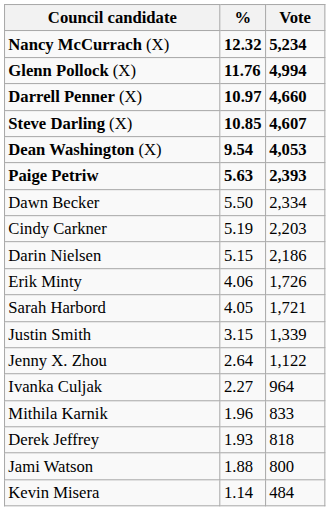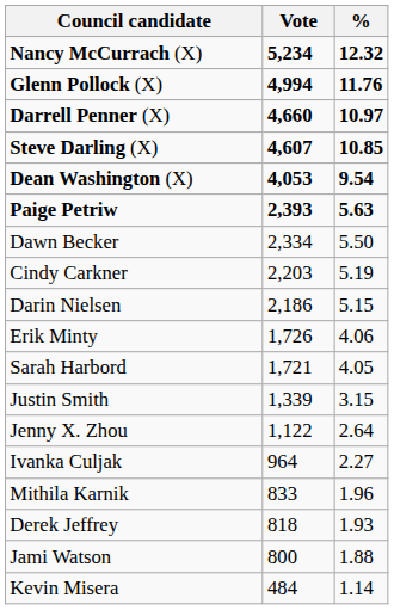 <table class="wikitable">
 <tr>
 <th width="200px">Council candidate</th>
+<th width="50px">Vote</th>
 <th width="30px">%</th>
-<th width="50px">Vote</th>
 </tr>
 <tr>
 <td><strong>Nancy McCurrach</strong> (X) </td>
+<td><strong>5,234</strong></td>
 <td><strong>12.32</strong></td>
-<td><strong>5,234</strong></td>
 </tr>
 <tr>
 <td><strong>Glenn Pollock</strong> (X) </td>
+<td><strong>4,994</strong></td>
 <td><strong>11.76</strong></td>
-<td><strong>4,994</strong></td>
 </tr>
 <tr>
 <td><strong>Darrell Penner</strong> (X) </td>
+<td><strong>4,660</strong></td>
 <td><strong>10.97</strong></td>
-<td><strong>4,660</strong></td>
 </tr>
 <tr>
 <td><strong>Steve Darling</strong> (X) </td>
+<td><strong>4,607</strong></td>
 <td><strong>10.85</strong></td>
-<td><strong>4,607</strong></td>
 </tr>
 <tr>
 <td><strong>Dean Washington</strong> (X) </td>
+<td><strong>4,053</strong></td>
 <td><strong>9.54</strong></td>
-<td><strong>4,053</strong></td>
 </tr>
 <tr>
 <td><strong>Paige Petriw</strong> </td>
+<td><strong>2,393</strong></td>
 <td><strong>5.63</strong></td>
-<td><strong>2,393</strong></td>
 </tr>
 <tr>
 <td>Dawn Becker</td>
+<td>2,334</td>
 <td>5.50</td>
-<td>2,334</td>
 </tr>
 <tr>
 <td>Cindy Carkner</td>
+<td>2,203</td>
 <td>5.19</td>
-<td>2,203</td>
 </tr>
 <tr>
 <td>Darin Nielsen</td>
+<td>2,186</td>
 <td>5.15</td>
-<td>2,186</td>
 </tr>
 <tr>
 <td>Erik Minty</td>
+<td>1,726</td>
 <td>4.06</td>
-<td>1,726</td>
 </tr>
 <tr>
 <td>Sarah Harbord</td>
+<td>1,721</td>
 <td>4.05</td>
-<td>1,721</td>
 </tr>
 <tr>
 <td>Justin Smith</td>
+<td>1,339</td>
 <td>3.15</td>
-<td>1,339</td>
 </tr>
 <tr>
 <td>Jenny X. Zhou</td>
+<td>1,122</td>
 <td>2.64</td>
-<td>1,122</td>
 </tr>
 <tr>
 <td>Ivanka Culjak</td>
+<td>964</td>
 <td>2.27</td>
-<td>964</td>
 </tr>
 <tr>
 <td>Mithila Karnik</td>
+<td>833</td>
 <td>1.96</td>
-<td>833</td>
 </tr>
 <tr>
 <td>Derek Jeffrey</td>
+<td>818</td>
 <td>1.93</td>
-<td>818</td>
 </tr>
 <tr>
 <td>Jami Watson</td>
+<td>800</td>
 <td>1.88</td>
-<td>800</td>
 </tr>
 <tr>
 <td>Kevin Misera</td>
+<td>484</td>
 <td>1.14</td>
-<td>484</td>
 </tr>
 </table>
